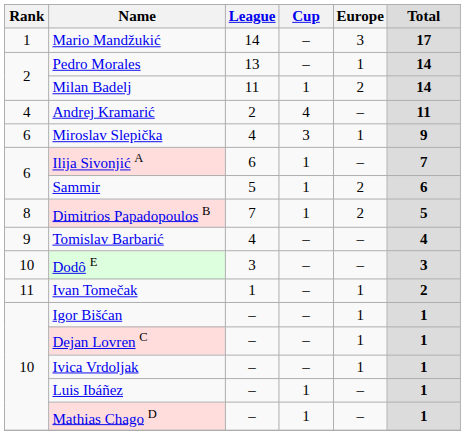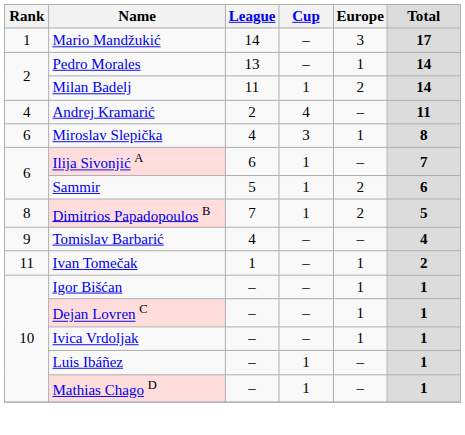 <table class="wikitable" style="text-align: center;">
 <tr>
 <th width=40>Rank</th>
 <th width=180>Name</th>
 <th width=50><a href='#'>League</a></th>
 <th width=50><a href='#'>Cup</a></th>
 <th width=50>Europe</th>
 <th width=70 style="background: #DCDCDC">Total</th>
 </tr>
 <tr>
 <td rowspan=1>1</td>
 <td style="text-align:left;"> <a href='#'>Mario Mandžukić</a></td>
 <td>14</td>
 <td>–</td>
 <td>3</td>
 <th style="background: #DCDCDC"><strong>17</strong></th>
 </tr>
 <tr>
 <td rowspan=2>2</td>
 <td style="text-align:left;"> <a href='#'>Pedro Morales</a></td>
 <td>13</td>
 <td>–</td>
 <td>1</td>
 <th style="background: #DCDCDC"><strong>14</strong></th>
 </tr>
 <tr>
 <td style="text-align:left;"> <a href='#'>Milan Badelj</a></td>
 <td>11</td>
 <td>1</td>
 <td>2</td>
 <th style="background: #DCDCDC"><strong>14</strong></th>
 </tr>
 <tr>
 <td rowspan=1>4</td>
 <td style="text-align:left;"> <a href='#'>Andrej Kramarić</a></td>
 <td>2</td>
 <td>4</td>
 <td>–</td>
 <th style="background: #DCDCDC"><strong>11</strong></th>
 </tr>
 <tr>
 <td rowspan=1>6</td>
 <td style="text-align:left;"> <a href='#'>Miroslav Slepička</a></td>
 <td>4</td>
 <td>3</td>
 <td>1</td>
-<th style="background: #DCDCDC"><strong>9</strong></th>
+<th style="background: #DCDCDC"><strong>8</strong></th>
 </tr>
 <tr>
 <td rowspan=2>6</td>
 <td style="text-align:left;" bgcolor="#ffdddd"> <a href='#'>Ilija Sivonjić</a> <sup>A</sup></td>
 <td>6</td>
 <td>1</td>
 <td>–</td>
 <th style="background: #DCDCDC"><strong>7</strong></th>
 </tr>
 <tr>
 <td style="text-align:left;"> <a href='#'>Sammir</a></td>
 <td>5</td>
 <td>1</td>
 <td>2</td>
 <th style="background: #DCDCDC"><strong>6</strong></th>
 </tr>
 <tr>
 <td rowspan=1>8</td>
 <td style="text-align:left;" bgcolor="#ffdddd"> <a href='#'>Dimitrios Papadopoulos</a> <sup>B</sup></td>
 <td>7</td>
 <td>1</td>
 <td>2</td>
 <th style="background: #DCDCDC"><strong>5</strong></th>
 </tr>
 <tr>
 <td rowspan=1>9</td>
 <td style="text-align:left;"> <a href='#'>Tomislav Barbarić</a></td>
 <td>4</td>
 <td>–</td>
 <td>–</td>
 <th style="background: #DCDCDC"><strong>4</strong></th>
-</tr>
-<tr>
-<td rowspan=1>10</td>
-<td style="text-align:left;" bgcolor="#ddffdd"> <a href='#'>Dodô</a> <sup>E</sup></td>
-<td>3</td>
-<td>–</td>
-<td>–</td>
-<th style="background: #DCDCDC"><strong>3</strong></th>
 </tr>
 <tr>
 <td rowspan=1>11</td>
 <td style="text-align:left;"> <a href='#'>Ivan Tomečak</a></td>
 <td>1</td>
 <td>–</td>
 <td>1</td>
 <th style="background: #DCDCDC"><strong>2</strong></th>
 </tr>
 <tr>
 <td rowspan=5>10</td>
 <td style="text-align:left;"> <a href='#'>Igor Bišćan</a></td>
 <td>–</td>
 <td>–</td>
 <td>1</td>
 <th style="background: #DCDCDC"><strong>1</strong></th>
 </tr>
 <tr>
 <td style="text-align:left;" bgcolor="#ffdddd"> <a href='#'>Dejan Lovren</a> <sup>C</sup></td>
 <td>–</td>
 <td>–</td>
 <td>1</td>
 <th style="background: #DCDCDC"><strong>1</strong></th>
 </tr>
 <tr>
 <td style="text-align:left;"> <a href='#'>Ivica Vrdoljak</a></td>
 <td>–</td>
 <td>–</td>
 <td>1</td>
 <th style="background: #DCDCDC"><strong>1</strong></th>
 </tr>
 <tr>
 <td style="text-align:left;"> <a href='#'>Luis Ibáñez</a></td>
 <td>–</td>
 <td>1</td>
 <td>–</td>
 <th style="background: #DCDCDC"><strong>1</strong></th>
 </tr>
 <tr>
 <td style="text-align:left;" bgcolor="#ffdddd"> <a href='#'>Mathias Chago</a> <sup>D</sup></td>
 <td>–</td>
 <td>1</td>
 <td>–</td>
 <th style="background: #DCDCDC"><strong>1</strong></th>
 </tr>
 <tr>
 </tr>
 </table>
